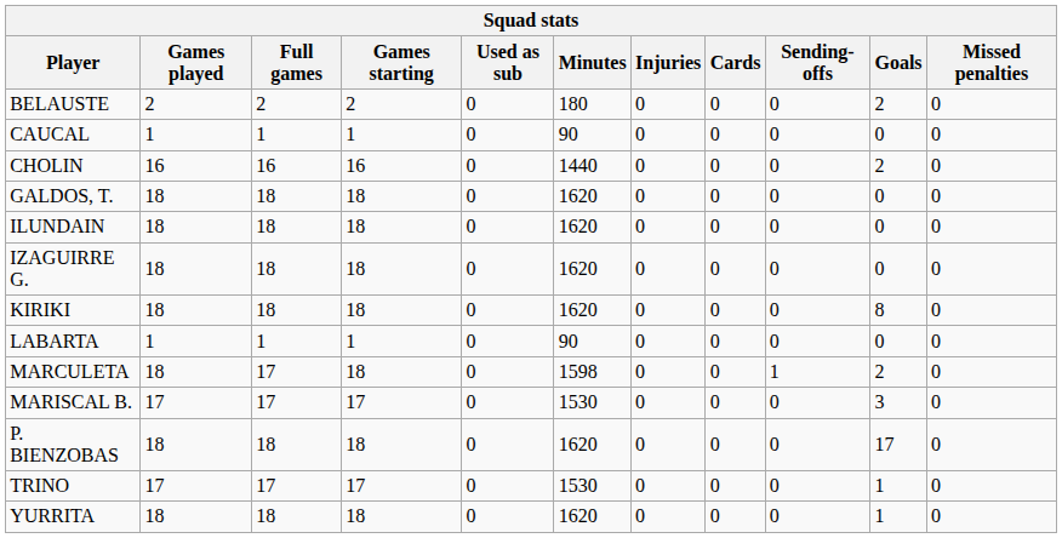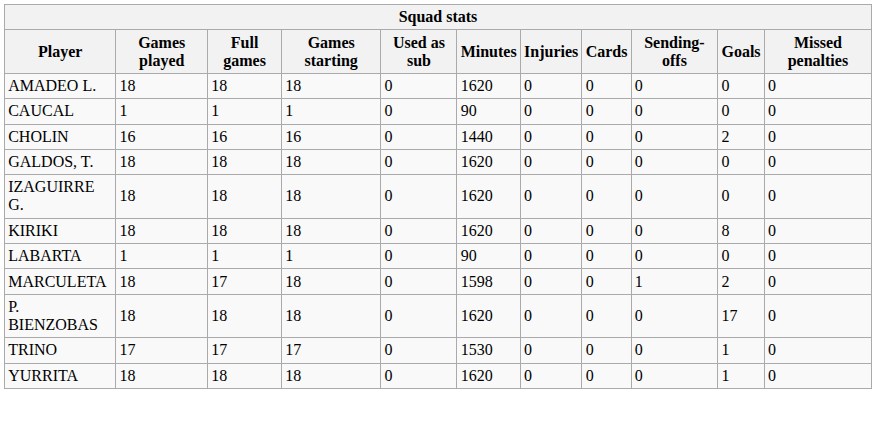 <table class="wikitable collapsible collapsed">
 <tr>
 <th colspan="11"><strong>Squad stats</strong></th>
 </tr>
 <tr>
 <th>Player</th>
 <th>Games played</th>
 <th>Full games</th>
 <th>Games starting</th>
 <th>Used as sub</th>
 <th>Minutes</th>
 <th>Injuries</th>
 <th>Cards</th>
 <th>Sending-offs</th>
 <th>Goals</th>
 <th>Missed penalties</th>
 </tr>
 <tr>
-<td>BELAUSTE</td>
-<td>2</td>
-<td>2</td>
-<td>2</td>
+<td>AMADEO L.</td>
+<td>18</td>
+<td>18</td>
+<td>18</td>
 <td>0</td>
-<td>180</td>
+<td>1620</td>
 <td>0</td>
 <td>0</td>
 <td>0</td>
-<td>2</td>
+<td>0</td>
 <td>0</td>
 </tr>
 <tr>
 <td>CAUCAL</td>
 <td>1</td>
 <td>1</td>
 <td>1</td>
 <td>0</td>
 <td>90</td>
 <td>0</td>
 <td>0</td>
 <td>0</td>
 <td>0</td>
 <td>0</td>
 </tr>
 <tr>
 <td>CHOLIN</td>
 <td>16</td>
 <td>16</td>
 <td>16</td>
 <td>0</td>
 <td>1440</td>
 <td>0</td>
 <td>0</td>
 <td>0</td>
 <td>2</td>
 <td>0</td>
 </tr>
 <tr>
 <td>GALDOS, T.</td>
-<td>18</td>
-<td>18</td>
-<td>18</td>
-<td>0</td>
-<td>1620</td>
-<td>0</td>
-<td>0</td>
-<td>0</td>
-<td>0</td>
-<td>0</td>
-</tr>
-<tr>
-<td>ILUNDAIN</td>
 <td>18</td>
 <td>18</td>
 <td>18</td>
 <td>0</td>
 <td>1620</td>
 <td>0</td>
 <td>0</td>
 <td>0</td>
 <td>0</td>
 <td>0</td>
 </tr>
 <tr>
 <td>IZAGUIRRE G.</td>
 <td>18</td>
 <td>18</td>
 <td>18</td>
 <td>0</td>
 <td>1620</td>
 <td>0</td>
 <td>0</td>
 <td>0</td>
 <td>0</td>
 <td>0</td>
 </tr>
 <tr>
 <td>KIRIKI</td>
 <td>18</td>
 <td>18</td>
 <td>18</td>
 <td>0</td>
 <td>1620</td>
 <td>0</td>
 <td>0</td>
 <td>0</td>
 <td>8</td>
 <td>0</td>
 </tr>
 <tr>
 <td>LABARTA</td>
 <td>1</td>
 <td>1</td>
 <td>1</td>
 <td>0</td>
 <td>90</td>
 <td>0</td>
 <td>0</td>
 <td>0</td>
 <td>0</td>
 <td>0</td>
 </tr>
 <tr>
 <td>MARCULETA</td>
 <td>18</td>
 <td>17</td>
 <td>18</td>
 <td>0</td>
 <td>1598</td>
 <td>0</td>
 <td>0</td>
 <td>1</td>
 <td>2</td>
 <td>0</td>
 </tr>
 <tr>
-<td>MARISCAL B.</td>
-<td>17</td>
-<td>17</td>
-<td>17</td>
-<td>0</td>
-<td>1530</td>
-<td>0</td>
-<td>0</td>
-<td>0</td>
-<td>3</td>
-<td>0</td>
-</tr>
-<tr>
 <td>P. BIENZOBAS</td>
 <td>18</td>
 <td>18</td>
 <td>18</td>
 <td>0</td>
 <td>1620</td>
 <td>0</td>
 <td>0</td>
 <td>0</td>
 <td>17</td>
 <td>0</td>
 </tr>
 <tr>
 <td>TRINO</td>
 <td>17</td>
 <td>17</td>
 <td>17</td>
 <td>0</td>
 <td>1530</td>
 <td>0</td>
 <td>0</td>
 <td>0</td>
 <td>1</td>
 <td>0</td>
 </tr>
 <tr>
 <td>YURRITA</td>
 <td>18</td>
 <td>18</td>
 <td>18</td>
 <td>0</td>
 <td>1620</td>
 <td>0</td>
 <td>0</td>
 <td>0</td>
 <td>1</td>
 <td>0</td>
 </tr>
 <tr>
 </tr>
 </table>
